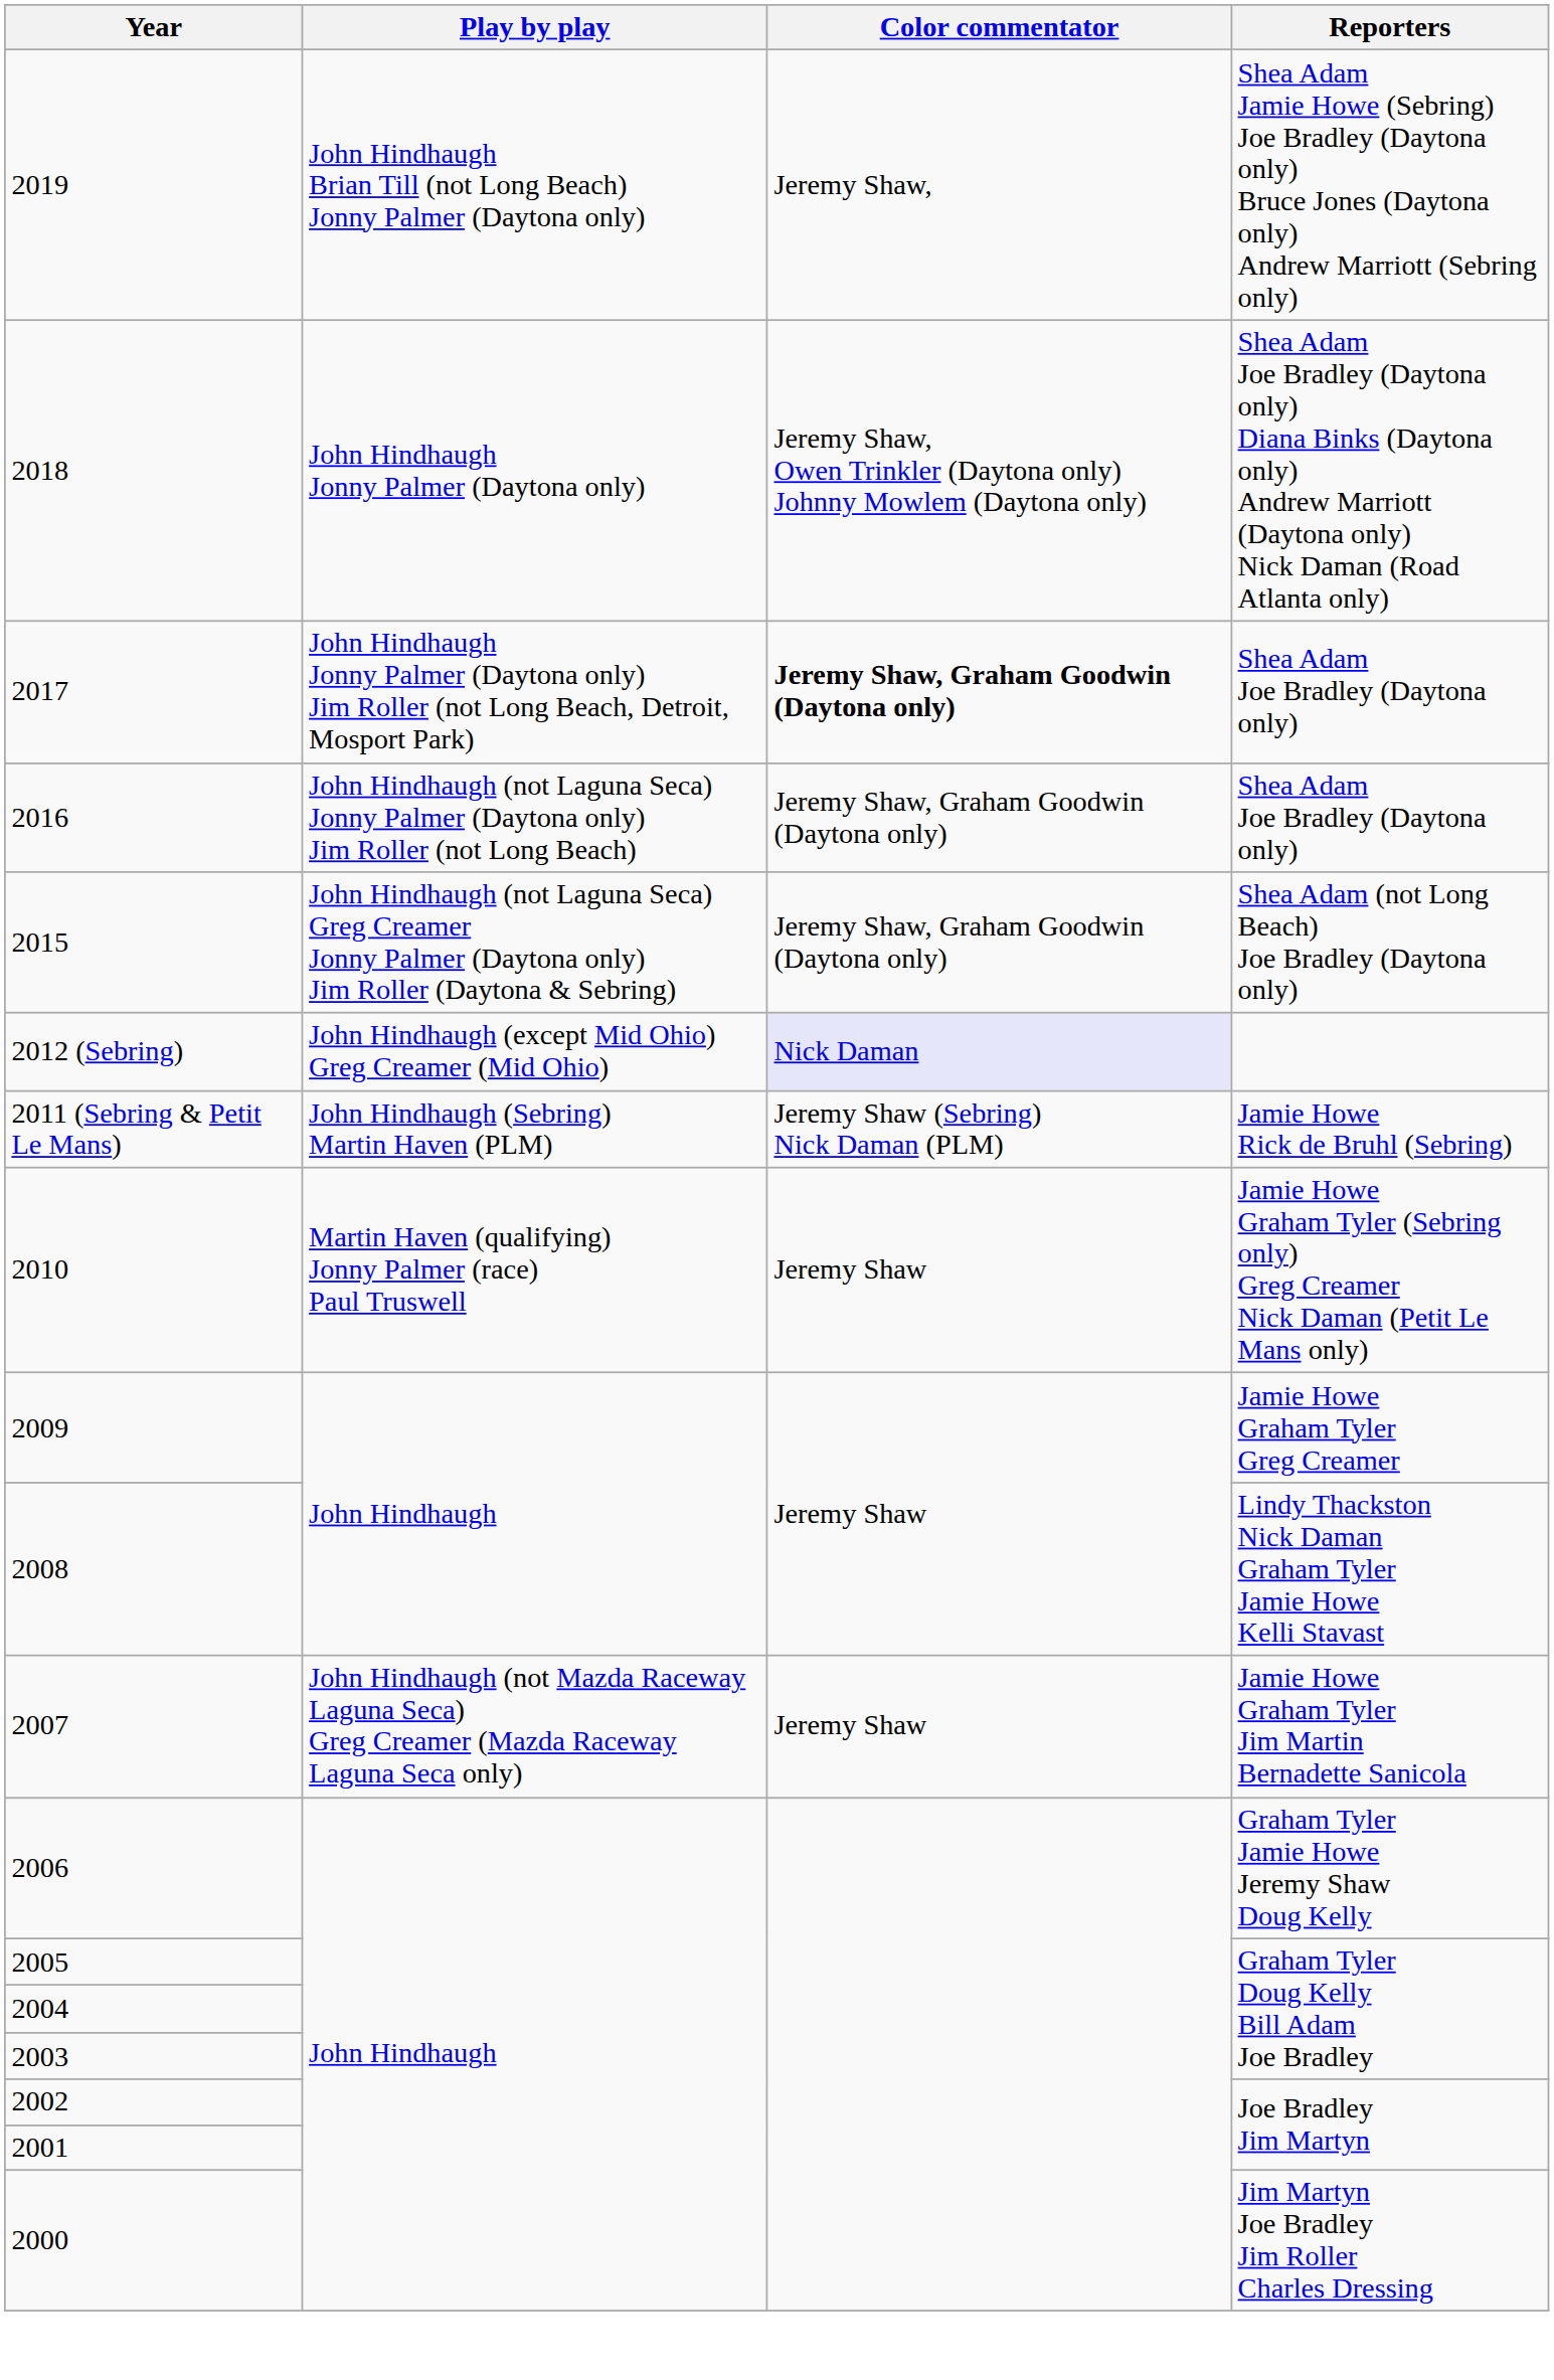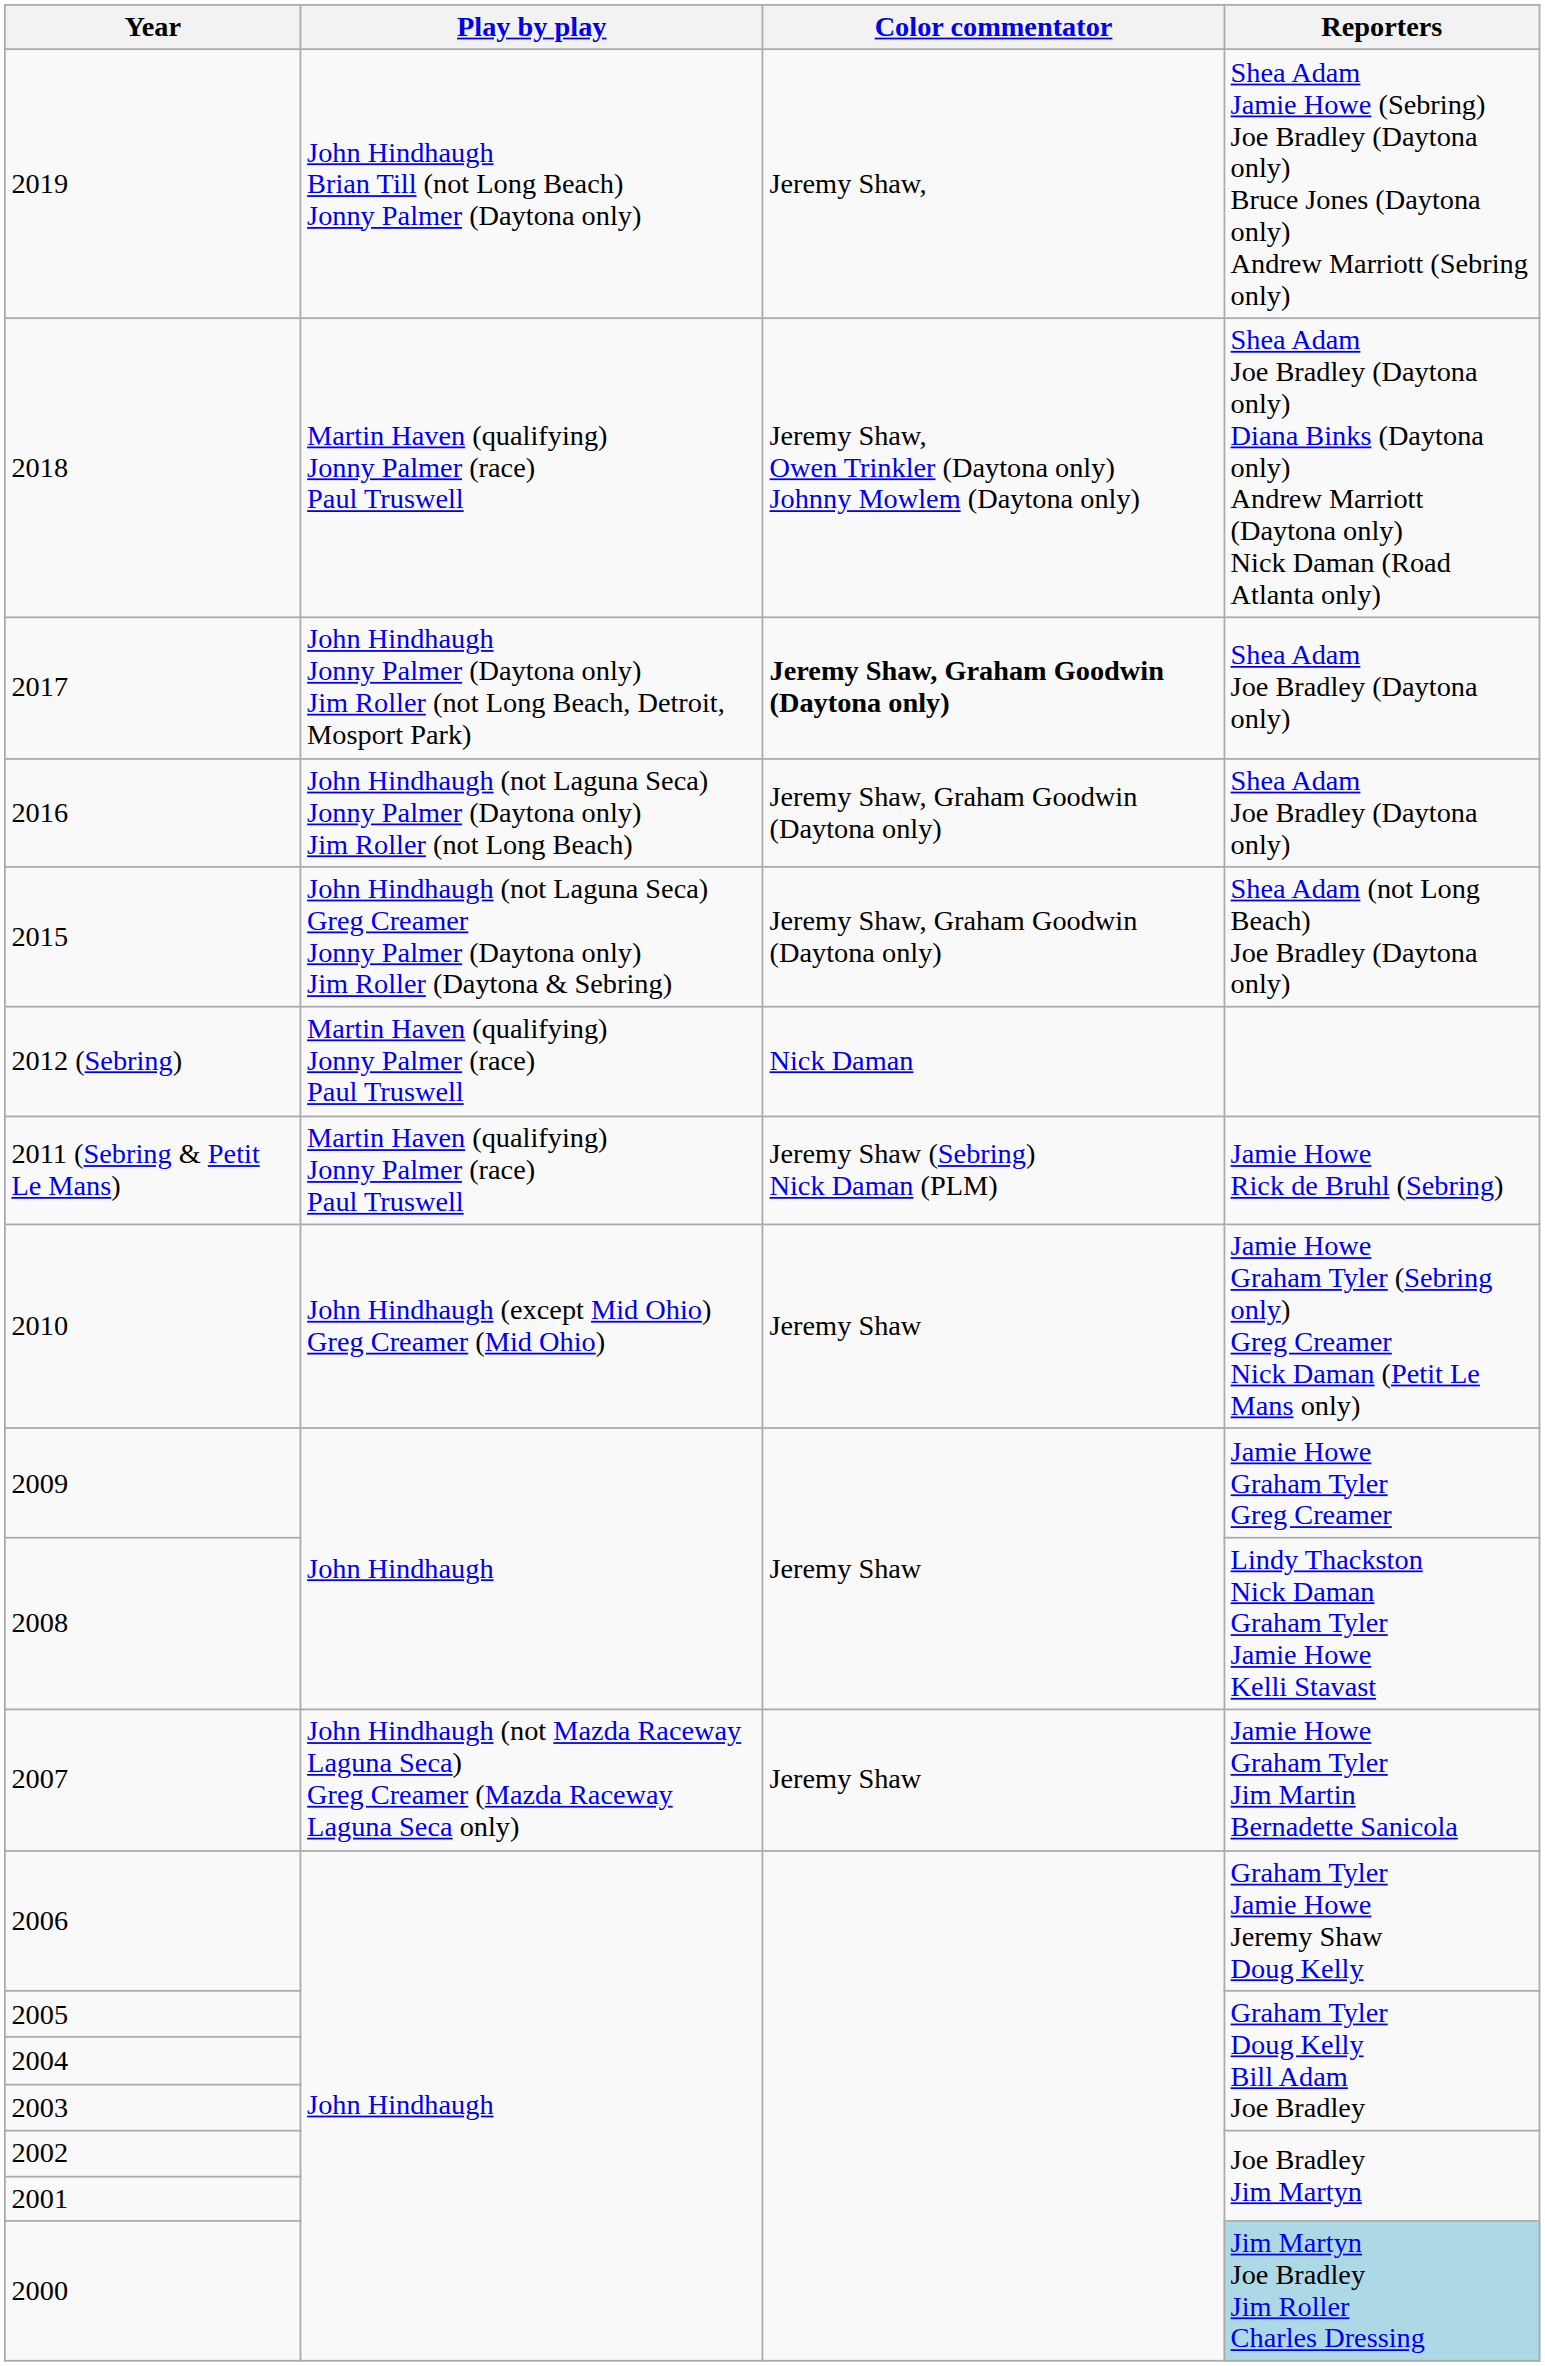 <table class="wikitable" border="1">
 <tr>
 <th>Year</th>
 <th><a href='#'>Play by play</a></th>
 <th><a href='#'>Color commentator</a></th>
 <th>Reporters</th>
 </tr>
 <tr>
 <td>2019</td>
 <td><a href='#'>John Hindhaugh</a> <br><a href='#'>Brian Till</a> (not Long Beach) <br><a href='#'>Jonny Palmer</a> (Daytona only)</td>
 <td>Jeremy Shaw, <br></td>
 <td><a href='#'>Shea Adam</a> <br> <a href='#'>Jamie Howe</a> (Sebring) <br> Joe Bradley (Daytona only) <br> Bruce Jones (Daytona only) <br> Andrew Marriott (Sebring only)</td>
 </tr>
 <tr>
 <td>2018</td>
-<td><a href='#'>John Hindhaugh</a> <br><a href='#'>Jonny Palmer</a> (Daytona only)</td>
+<td><a href='#'>Martin Haven</a> (qualifying)<br><a href='#'>Jonny Palmer</a> (race)<br> <a href='#'>Paul Truswell</a></td>
 <td>Jeremy Shaw, <br><a href='#'>Owen Trinkler</a> (Daytona only)<br><a href='#'>Johnny Mowlem</a> (Daytona only) <br></td>
 <td><a href='#'>Shea Adam</a> <br> Joe Bradley (Daytona only) <br> <a href='#'>Diana Binks</a> (Daytona only) <br> Andrew Marriott (Daytona only) <br> Nick Daman (Road Atlanta only)</td>
 </tr>
 <tr>
 <td>2017</td>
 <td><a href='#'>John Hindhaugh</a> <br><a href='#'>Jonny Palmer</a> (Daytona only)<br><a href='#'>Jim Roller</a> (not Long Beach, Detroit, Mosport Park)</td>
 <td><strong>Jeremy Shaw, Graham Goodwin (Daytona only) <br></strong></td>
 <td><a href='#'>Shea Adam</a> <br> Joe Bradley (Daytona only)</td>
 </tr>
 <tr>
 <td>2016</td>
 <td><a href='#'>John Hindhaugh</a> (not Laguna Seca)<br><a href='#'>Jonny Palmer</a> (Daytona only)<br><a href='#'>Jim Roller</a> (not Long Beach)</td>
 <td>Jeremy Shaw, Graham Goodwin (Daytona only) <br></td>
 <td><a href='#'>Shea Adam</a> <br> Joe Bradley (Daytona only)</td>
 </tr>
 <tr>
 <td>2015</td>
 <td><a href='#'>John Hindhaugh</a> (not Laguna Seca)<br><a href='#'>Greg Creamer</a> <br><a href='#'>Jonny Palmer</a> (Daytona only)<br><a href='#'>Jim Roller</a> (Daytona & Sebring)</td>
 <td>Jeremy Shaw, Graham Goodwin (Daytona only) <br></td>
 <td><a href='#'>Shea Adam</a> (not Long Beach)<br> Joe Bradley (Daytona only)</td>
 </tr>
 <tr>
 <td>2012 (<a href='#'>Sebring</a>)</td>
-<td><a href='#'>John Hindhaugh</a> (except <a href='#'>Mid Ohio</a>)<br><a href='#'>Greg Creamer</a> (<a href='#'>Mid Ohio</a>)</td>
-<td style="background: lavender;"><a href='#'>Nick Daman</a></td>
+<td><a href='#'>Martin Haven</a> (qualifying)<br><a href='#'>Jonny Palmer</a> (race)<br> <a href='#'>Paul Truswell</a></td>
+<td><a href='#'>Nick Daman</a></td>
 <td></td>
 </tr>
 <tr>
 <td>2011 (<a href='#'>Sebring</a> & <a href='#'>Petit Le Mans</a>)</td>
-<td><a href='#'>John Hindhaugh</a> (<a href='#'>Sebring</a>)<br><a href='#'>Martin Haven</a> (PLM)</td>
+<td><a href='#'>Martin Haven</a> (qualifying)<br><a href='#'>Jonny Palmer</a> (race)<br> <a href='#'>Paul Truswell</a></td>
 <td>Jeremy Shaw (<a href='#'>Sebring</a>)<br><a href='#'>Nick Daman</a> (PLM)</td>
 <td><a href='#'>Jamie Howe</a><br><a href='#'>Rick de Bruhl</a> (<a href='#'>Sebring</a>)</td>
 </tr>
 <tr>
 <td>2010</td>
-<td><a href='#'>Martin Haven</a> (qualifying)<br><a href='#'>Jonny Palmer</a> (race)<br> <a href='#'>Paul Truswell</a></td>
+<td><a href='#'>John Hindhaugh</a> (except <a href='#'>Mid Ohio</a>)<br><a href='#'>Greg Creamer</a> (<a href='#'>Mid Ohio</a>)</td>
 <td>Jeremy Shaw</td>
 <td><a href='#'>Jamie Howe</a><br><a href='#'>Graham Tyler</a> (<a href='#'>Sebring only</a>)<br><a href='#'>Greg Creamer</a><br><a href='#'>Nick Daman</a> (<a href='#'>Petit Le Mans</a> only)</td>
 </tr>
 <tr>
 <td>2009</td>
 <td rowspan=2><a href='#'>John Hindhaugh</a></td>
 <td rowspan=2>Jeremy Shaw</td>
 <td><a href='#'>Jamie Howe</a><br><a href='#'>Graham Tyler</a><br><a href='#'>Greg Creamer</a></td>
 </tr>
 <tr>
 <td>2008</td>
 <td><a href='#'>Lindy Thackston</a><br><a href='#'>Nick Daman</a><br><a href='#'>Graham Tyler</a><br><a href='#'>Jamie Howe</a><br><a href='#'>Kelli Stavast</a></td>
 </tr>
 <tr>
 <td>2007</td>
 <td><a href='#'>John Hindhaugh</a> (not <a href='#'>Mazda Raceway Laguna Seca</a>)<br><a href='#'>Greg Creamer</a> (<a href='#'>Mazda Raceway Laguna Seca</a> only)</td>
 <td>Jeremy Shaw<br></td>
 <td><a href='#'>Jamie Howe</a><br><a href='#'>Graham Tyler</a><br><a href='#'>Jim Martin</a><br><a href='#'>Bernadette Sanicola</a></td>
 </tr>
 <tr>
 <td>2006</td>
 <td rowspan=7><a href='#'>John Hindhaugh</a></td>
 <td rowspan=7></td>
 <td><a href='#'>Graham Tyler</a><br><a href='#'>Jamie Howe</a><br>Jeremy Shaw<br><a href='#'>Doug Kelly</a></td>
 </tr>
 <tr>
 <td>2005</td>
 <td rowspan=3><a href='#'>Graham Tyler</a><br><a href='#'>Doug Kelly</a><br><a href='#'>Bill Adam</a><br>Joe Bradley</td>
 </tr>
 <tr>
 <td>2004</td>
 </tr>
 <tr>
 <td>2003</td>
 </tr>
 <tr>
 <td>2002</td>
 <td rowspan=2>Joe Bradley<br><a href='#'>Jim Martyn</a></td>
 </tr>
 <tr>
 <td>2001</td>
 </tr>
 <tr>
 <td>2000</td>
-<td><a href='#'>Jim Martyn</a><br>Joe Bradley<br><a href='#'>Jim Roller</a><br><a href='#'>Charles Dressing</a></td>
+<td style="background: lightblue;"><a href='#'>Jim Martyn</a><br>Joe Bradley<br><a href='#'>Jim Roller</a><br><a href='#'>Charles Dressing</a></td>
 </tr>
 </table>
